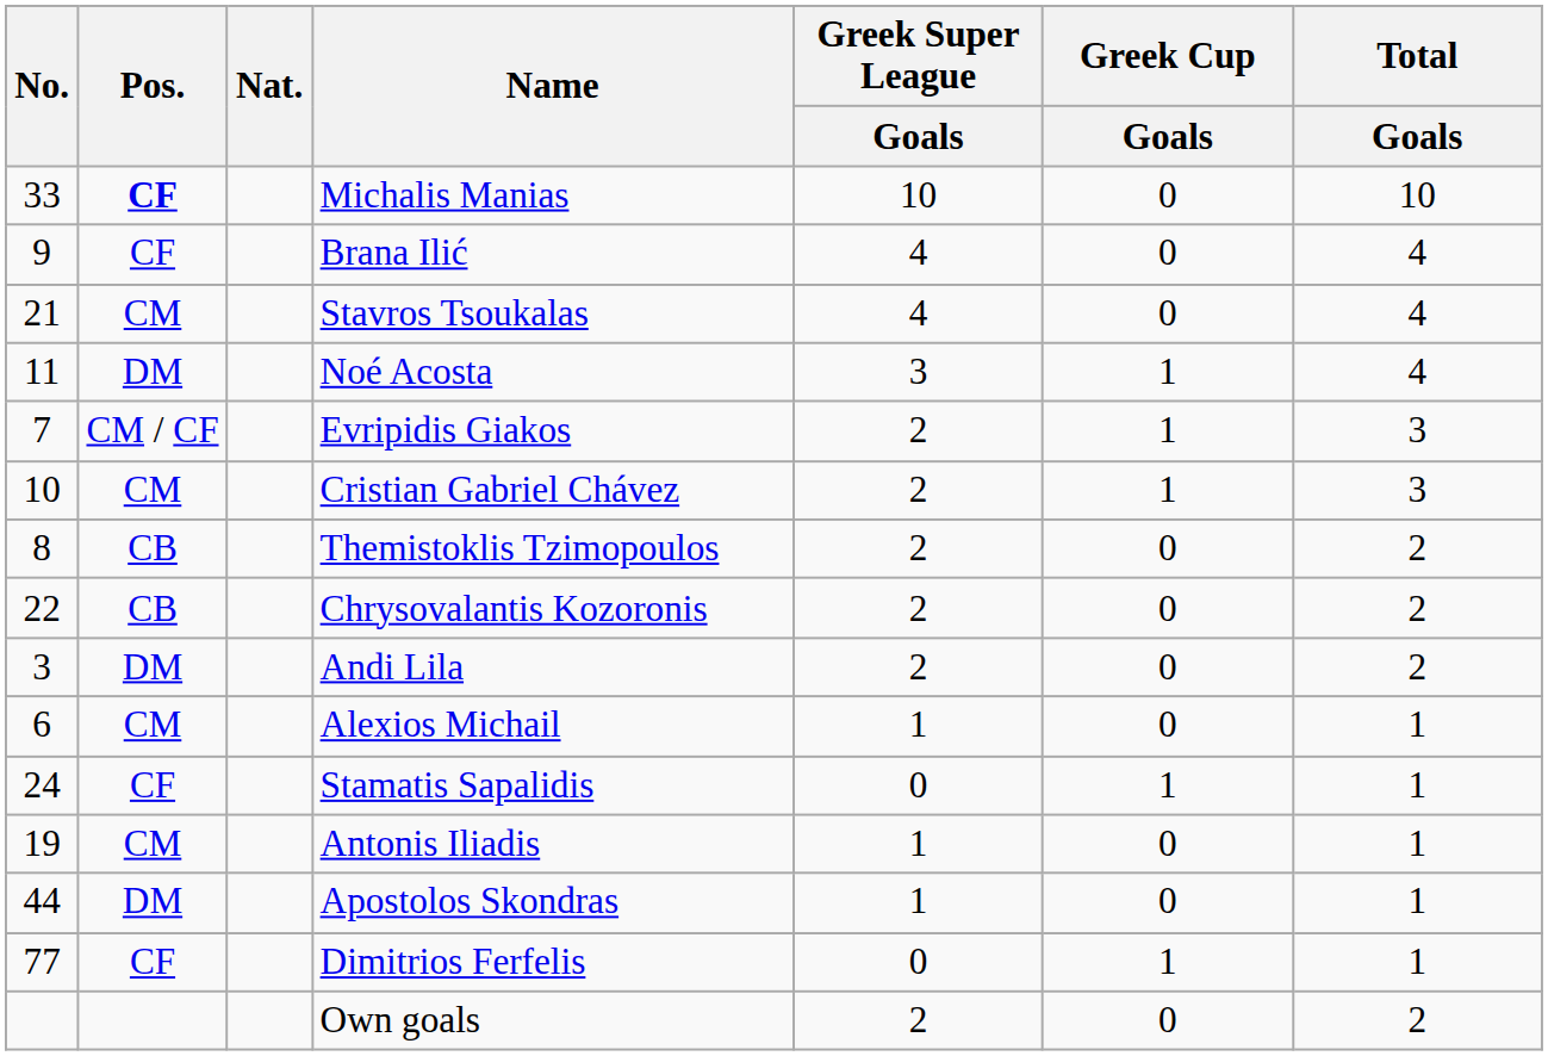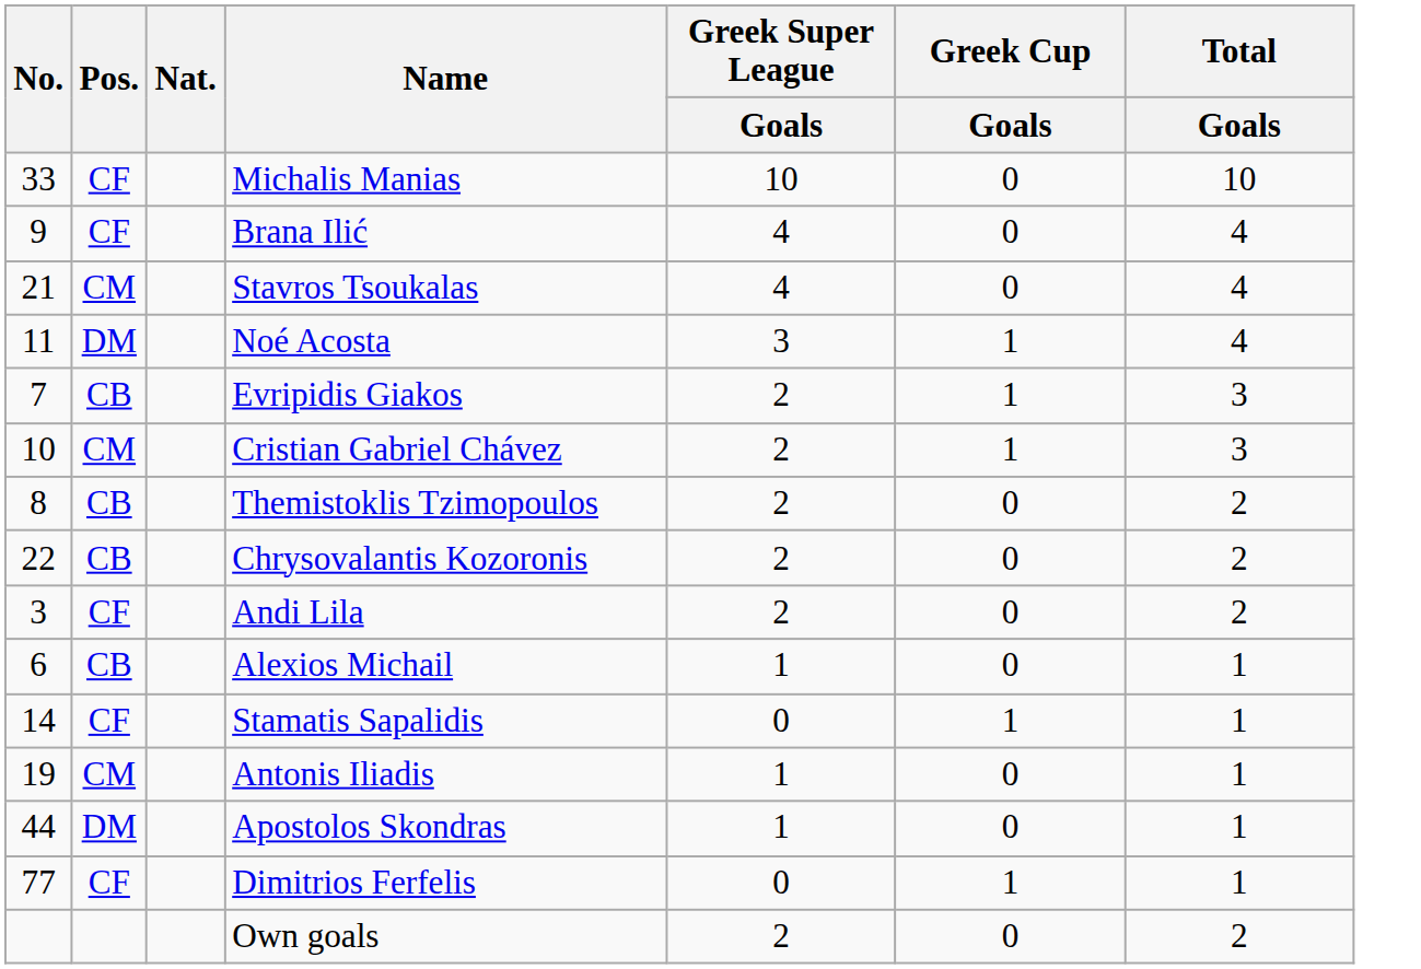 <table class="wikitable sortable" style="text-align:center">
 <tr>
 <th rowspan="2" style="text-align:center;">No.</th>
 <th rowspan="2" style="text-align:center;">Pos.</th>
 <th rowspan="2" style="text-align:center;">Nat.</th>
 <th rowspan="2" style="text-align:center; width:200px;">Name</th>
 <th style="text-align:center; width:100px;">Greek Super League</th>
 <th style="text-align:center; width:100px;">Greek Cup</th>
 <th style="text-align:center; width:100px;">Total</th>
 </tr>
 <tr>
 <th style="text-align:center;">Goals</th>
 <th style="text-align:center;">Goals</th>
 <th style="text-align:center;">Goals</th>
 </tr>
 <tr>
 <td>33</td>
-<td><strong><a href='#'>CF</a></strong></td>
+<td><a href='#'>CF</a></td>
 <td></td>
 <td align="left"><a href='#'>Michalis Manias</a></td>
 <td>10</td>
 <td>0</td>
 <td>10</td>
 </tr>
 <tr>
 <td>9</td>
 <td><a href='#'>CF</a></td>
 <td></td>
 <td align="left"><a href='#'>Brana Ilić</a></td>
 <td>4</td>
 <td>0</td>
 <td>4</td>
 </tr>
 <tr>
 <td>21</td>
 <td><a href='#'>CM</a></td>
 <td></td>
 <td align="left"><a href='#'>Stavros Tsoukalas</a></td>
 <td>4</td>
 <td>0</td>
 <td>4</td>
 </tr>
 <tr>
 <td>11</td>
 <td><a href='#'>DM</a></td>
 <td></td>
 <td align="left"><a href='#'>Noé Acosta</a></td>
 <td>3</td>
 <td>1</td>
 <td>4</td>
 </tr>
 <tr>
 <td>7</td>
-<td><a href='#'>CM</a> / <a href='#'>CF</a></td>
+<td><a href='#'>CB</a></td>
 <td></td>
 <td align="left"><a href='#'>Evripidis Giakos</a></td>
 <td>2</td>
 <td>1</td>
 <td>3</td>
 </tr>
 <tr>
 <td>10</td>
 <td><a href='#'>CM</a></td>
 <td></td>
 <td align="left"><a href='#'>Cristian Gabriel Chávez</a></td>
 <td>2</td>
 <td>1</td>
 <td>3</td>
 </tr>
 <tr>
 <td>8</td>
 <td><a href='#'>CB</a></td>
 <td></td>
 <td align="left"><a href='#'>Themistoklis Tzimopoulos</a></td>
 <td>2</td>
 <td>0</td>
 <td>2</td>
 </tr>
 <tr>
 <td>22</td>
 <td><a href='#'>CB</a></td>
 <td></td>
 <td align="left"><a href='#'>Chrysovalantis Kozoronis</a></td>
 <td>2</td>
 <td>0</td>
 <td>2</td>
 </tr>
 <tr>
 <td>3</td>
-<td><a href='#'>DM</a></td>
+<td><a href='#'>CF</a></td>
 <td></td>
 <td align="left"><a href='#'>Andi Lila</a></td>
 <td>2</td>
 <td>0</td>
 <td>2</td>
 </tr>
 <tr>
 <td>6</td>
-<td><a href='#'>CM</a></td>
+<td><a href='#'>CB</a></td>
 <td></td>
 <td align="left"><a href='#'>Alexios Michail</a></td>
 <td>1</td>
 <td>0</td>
 <td>1</td>
 </tr>
 <tr>
-<td>24</td>
+<td>14</td>
 <td><a href='#'>CF</a></td>
 <td></td>
 <td align="left"><a href='#'>Stamatis Sapalidis</a></td>
 <td>0</td>
 <td>1</td>
 <td>1</td>
 </tr>
 <tr>
 <td>19</td>
 <td><a href='#'>CM</a></td>
 <td></td>
 <td align="left"><a href='#'>Antonis Iliadis</a></td>
 <td>1</td>
 <td>0</td>
 <td>1</td>
 </tr>
 <tr>
 <td>44</td>
 <td><a href='#'>DM</a></td>
 <td></td>
 <td align="left"><a href='#'>Apostolos Skondras</a></td>
 <td>1</td>
 <td>0</td>
 <td>1</td>
 </tr>
 <tr>
 <td>77</td>
 <td><a href='#'>CF</a></td>
 <td></td>
 <td align="left"><a href='#'>Dimitrios Ferfelis</a></td>
 <td>0</td>
 <td>1</td>
 <td>1</td>
 </tr>
 <tr>
 <td></td>
 <td></td>
 <td></td>
 <td align="left">Own goals</td>
 <td>2</td>
 <td>0</td>
 <td>2</td>
 </tr>
 </table>
